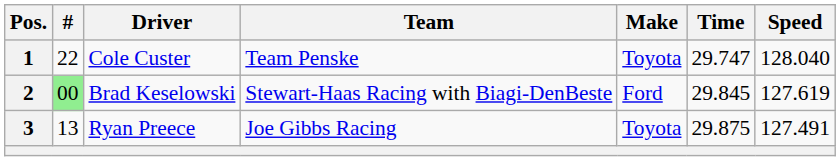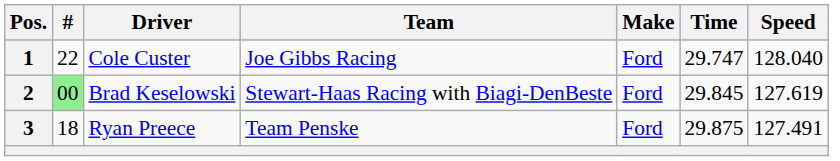 <table class="wikitable" style="font-size:95%">
 <tr>
 <th>Pos.</th>
 <th>#</th>
 <th>Driver</th>
 <th>Team</th>
 <th>Make</th>
 <th>Time</th>
 <th>Speed</th>
 </tr>
 <tr>
 <th>1</th>
 <td>22</td>
 <td><a href='#'>Cole Custer</a></td>
-<td><a href='#'>Team Penske</a></td>
-<td><a href='#'>Toyota</a></td>
+<td><a href='#'>Joe Gibbs Racing</a></td>
+<td><a href='#'>Ford</a></td>
 <td>29.747</td>
 <td>128.040</td>
 </tr>
 <tr>
 <th>2</th>
 <td style="background: lightgreen;">00</td>
 <td><a href='#'>Brad Keselowski</a></td>
 <td><a href='#'>Stewart-Haas Racing</a> with <a href='#'>Biagi-DenBeste</a></td>
 <td><a href='#'>Ford</a></td>
 <td>29.845</td>
 <td>127.619</td>
 </tr>
 <tr>
 <th>3</th>
-<td>13</td>
+<td>18</td>
 <td><a href='#'>Ryan Preece</a></td>
-<td><a href='#'>Joe Gibbs Racing</a></td>
-<td><a href='#'>Toyota</a></td>
+<td><a href='#'>Team Penske</a></td>
+<td><a href='#'>Ford</a></td>
 <td>29.875</td>
 <td>127.491</td>
 </tr>
 <tr>
 <th colspan="7"></th>
 </tr>
 </table>
